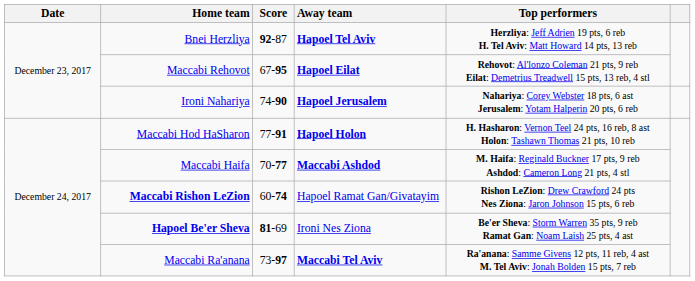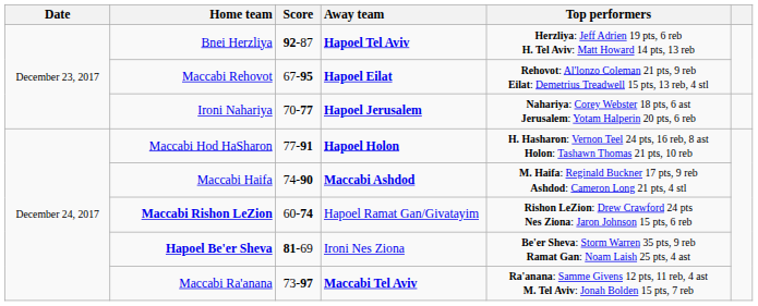 <table class="wikitable" style="text-align: center">
 <tr>
 <th width=125 style="text-align:center;">Date</th>
 <th width=200 style="text-align:right;">Home team</th>
 <th width=50>Score</th>
 <th width=200 style="text-align:left;">Away team</th>
 <th width=300 style="text-align:center;">Top performers</th>
 <th width=20></th>
 </tr>
 <tr>
 <td rowspan=3><small>December 23, 2017</small></td>
 <td align="right"><a href='#'>Bnei Herzliya</a></td>
 <td><strong>92</strong>-87</td>
 <td align="left"><strong><a href='#'>Hapoel Tel Aviv</a></strong></td>
 <td><small><strong>Herzliya</strong>: <a href='#'>Jeff Adrien</a> 19 pts, 6 reb <br><strong>H. Tel Aviv</strong>: <a href='#'>Matt Howard</a> 14 pts, 13 reb</small></td>
 <td rowspan=2></td>
 </tr>
 <tr>
 <td align="right"><a href='#'>Maccabi Rehovot</a></td>
 <td>67-<strong>95</strong></td>
 <td align="left"><strong><a href='#'>Hapoel Eilat</a></strong></td>
 <td><small><strong>Rehovot</strong>: <a href='#'>Al'lonzo Coleman</a> 21 pts, 9 reb<br><strong>Eilat</strong>: <a href='#'>Demetrius Treadwell</a> 15 pts, 13 reb, 4 stl</small></td>
 </tr>
 <tr>
 <td align="right"><a href='#'>Ironi Nahariya</a></td>
-<td>74-<strong>90</strong></td>
+<td>70-<strong>77</strong></td>
 <td align="left"><strong><a href='#'>Hapoel Jerusalem</a></strong></td>
 <td><small><strong>Nahariya</strong>: <a href='#'>Corey Webster</a> 18 pts, 6 ast<br><strong>Jerusalem</strong>: <a href='#'>Yotam Halperin</a> 20 pts, 6 reb</small></td>
 <td></td>
 </tr>
 <tr>
 <td rowspan=5><small>December 24, 2017</small></td>
 <td align="right"><a href='#'>Maccabi Hod HaSharon</a></td>
 <td>77-<strong>91</strong></td>
 <td align="left"><strong><a href='#'>Hapoel Holon</a></strong></td>
 <td><small><strong>H. Hasharon</strong>: <a href='#'>Vernon Teel</a> 24 pts, 16 reb, 8 ast<br><strong>Holon</strong>: <a href='#'>Tashawn Thomas</a> 21 pts, 10 reb</small></td>
 <td rowspan=5></td>
 </tr>
 <tr>
 <td align="right"><a href='#'>Maccabi Haifa</a></td>
-<td>70-<strong>77</strong></td>
+<td>74-<strong>90</strong></td>
 <td align="left"><strong><a href='#'>Maccabi Ashdod</a></strong></td>
 <td><small><strong>M. Haifa</strong>: <a href='#'>Reginald Buckner</a> 17 pts, 9 reb<br><strong>Ashdod</strong>: <a href='#'>Cameron Long</a> 21 pts, 4 stl</small></td>
 </tr>
 <tr>
 <td align="right"><strong><a href='#'>Maccabi Rishon LeZion</a></strong></td>
 <td>60-<strong>74</strong></td>
 <td align="left"><a href='#'>Hapoel Ramat Gan/Givatayim</a></td>
 <td><small><strong>Rishon LeZion</strong>: <a href='#'>Drew Crawford</a> 24 pts<br><strong>Nes Ziona</strong>: <a href='#'>Jaron Johnson</a> 15 pts, 6 reb</small></td>
 </tr>
 <tr>
 <td align="right"><strong><a href='#'>Hapoel Be'er Sheva</a></strong></td>
 <td><strong>81</strong>-69</td>
 <td align="left"><a href='#'>Ironi Nes Ziona</a></td>
 <td><small><strong>Be'er Sheva</strong>: <a href='#'>Storm Warren</a> 35 pts, 9 reb<br><strong>Ramat Gan</strong>: <a href='#'>Noam Laish</a> 25 pts, 4 ast</small></td>
 </tr>
 <tr>
 <td align="right"><a href='#'>Maccabi Ra'anana</a></td>
 <td>73-<strong>97</strong></td>
 <td align="left"><strong><a href='#'>Maccabi Tel Aviv</a></strong></td>
 <td><small><strong>Ra'anana</strong>: <a href='#'>Samme Givens</a> 12 pts, 11 reb, 4 ast<br><strong>M. Tel Aviv</strong>: <a href='#'>Jonah Bolden</a> 15 pts, 7 reb</small></td>
 </tr>
 </table>
